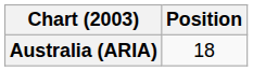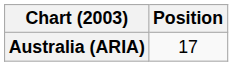 <table class="wikitable plainrowheaders" style="text-align:center">
 <tr>
 <th>Chart (2003)</th>
 <th>Position</th>
 </tr>
 <tr>
 <th scope="row">Australia (ARIA)</th>
-<td>18</td>
+<td>17</td>
 </tr>
 </table>
